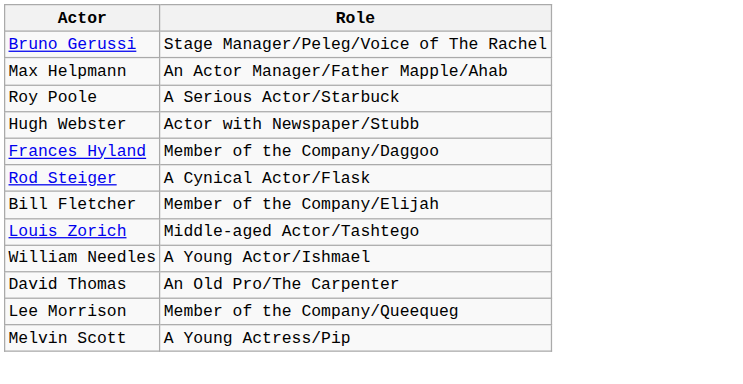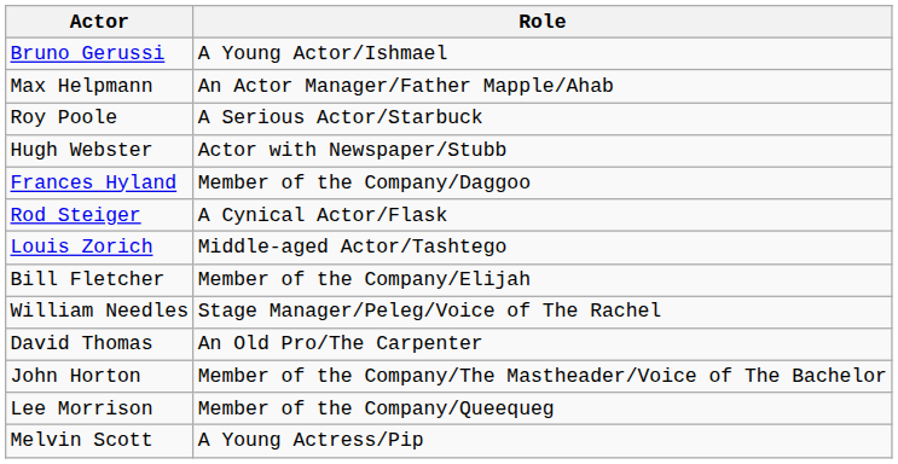 <table class="wikitable">
 <tr>
 <th>Actor</th>
 <th>Role</th>
 </tr>
 <tr>
 <td><a href='#'>Bruno Gerussi</a></td>
-<td>Stage Manager/Peleg/Voice of The Rachel</td>
+<td>A Young Actor/Ishmael</td>
 </tr>
 <tr>
 <td>Max Helpmann</td>
 <td>An Actor Manager/Father Mapple/Ahab</td>
 </tr>
 <tr>
 <td>Roy Poole</td>
 <td>A Serious Actor/Starbuck</td>
 </tr>
 <tr>
 <td>Hugh Webster</td>
 <td>Actor with Newspaper/Stubb</td>
 </tr>
 <tr>
 <td><a href='#'>Frances Hyland</a></td>
 <td>Member of the Company/Daggoo</td>
 </tr>
 <tr>
 <td><a href='#'>Rod Steiger</a></td>
 <td>A Cynical Actor/Flask</td>
 </tr>
 <tr>
+<td><a href='#'>Louis Zorich</a></td>
+<td>Middle-aged Actor/Tashtego</td>
+</tr>
+<tr>
 <td>Bill Fletcher</td>
 <td>Member of the Company/Elijah</td>
 </tr>
 <tr>
-<td><a href='#'>Louis Zorich</a></td>
-<td>Middle-aged Actor/Tashtego</td>
-</tr>
-<tr>
 <td>William Needles</td>
-<td>A Young Actor/Ishmael</td>
+<td>Stage Manager/Peleg/Voice of The Rachel</td>
 </tr>
 <tr>
 <td>David Thomas</td>
 <td>An Old Pro/The Carpenter</td>
+</tr>
+<tr>
+<td>John Horton</td>
+<td>Member of the Company/The Mastheader/Voice of The Bachelor</td>
 </tr>
 <tr>
 <td>Lee Morrison</td>
 <td>Member of the Company/Queequeg</td>
 </tr>
 <tr>
 <td>Melvin Scott</td>
 <td>A Young Actress/Pip</td>
 </tr>
 </table>
